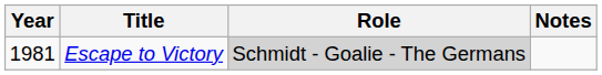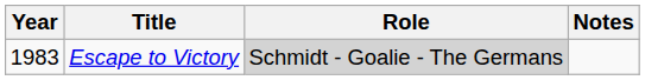 <table class="wikitable">
 <tr>
 <th>Year</th>
 <th>Title</th>
 <th>Role</th>
 <th>Notes</th>
 </tr>
 <tr>
-<td>1981</td>
+<td>1983</td>
 <td><em><a href='#'>Escape to Victory</a></em></td>
 <td style="background: lightgrey;">Schmidt - Goalie - The Germans</td>
 <td></td>
 </tr>
 </table>
